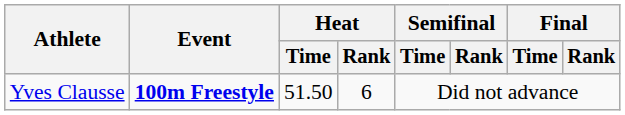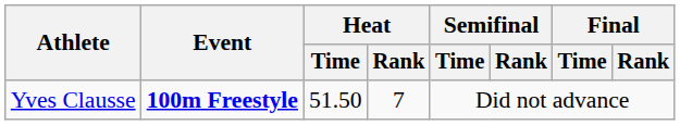 <table class="wikitable" style="font-size:90%">
 <tr>
 <th rowspan="2">Athlete</th>
 <th rowspan="2">Event</th>
 <th colspan="2">Heat</th>
 <th colspan="2">Semifinal</th>
 <th colspan="2">Final</th>
 </tr>
 <tr style="font-size:95%">
 <th>Time</th>
 <th>Rank</th>
 <th>Time</th>
 <th>Rank</th>
 <th>Time</th>
 <th>Rank</th>
 </tr>
 <tr align="center">
 <td align="left"><a href='#'>Yves Clausse</a></td>
 <td align="left"><strong><a href='#'>100m Freestyle</a></strong></td>
 <td>51.50</td>
-<td>6</td>
+<td>7</td>
 <td colspan="4">Did not advance</td>
 </tr>
 </table>
